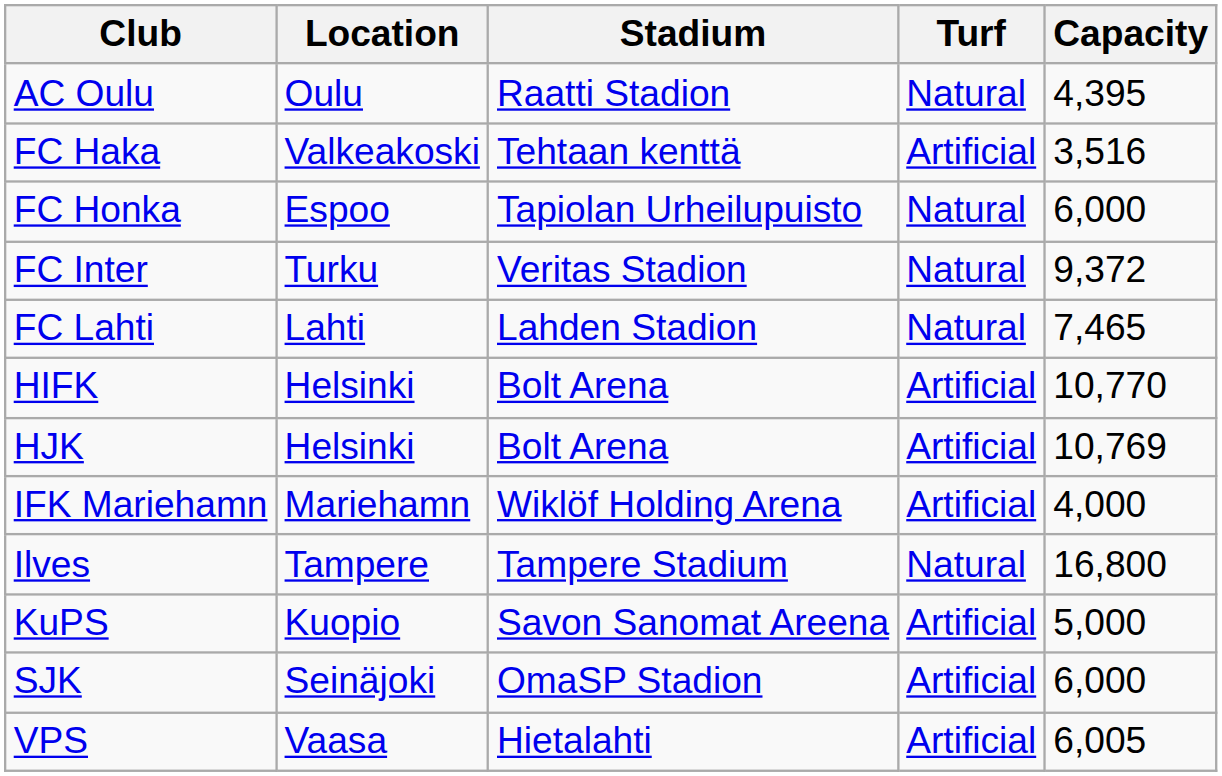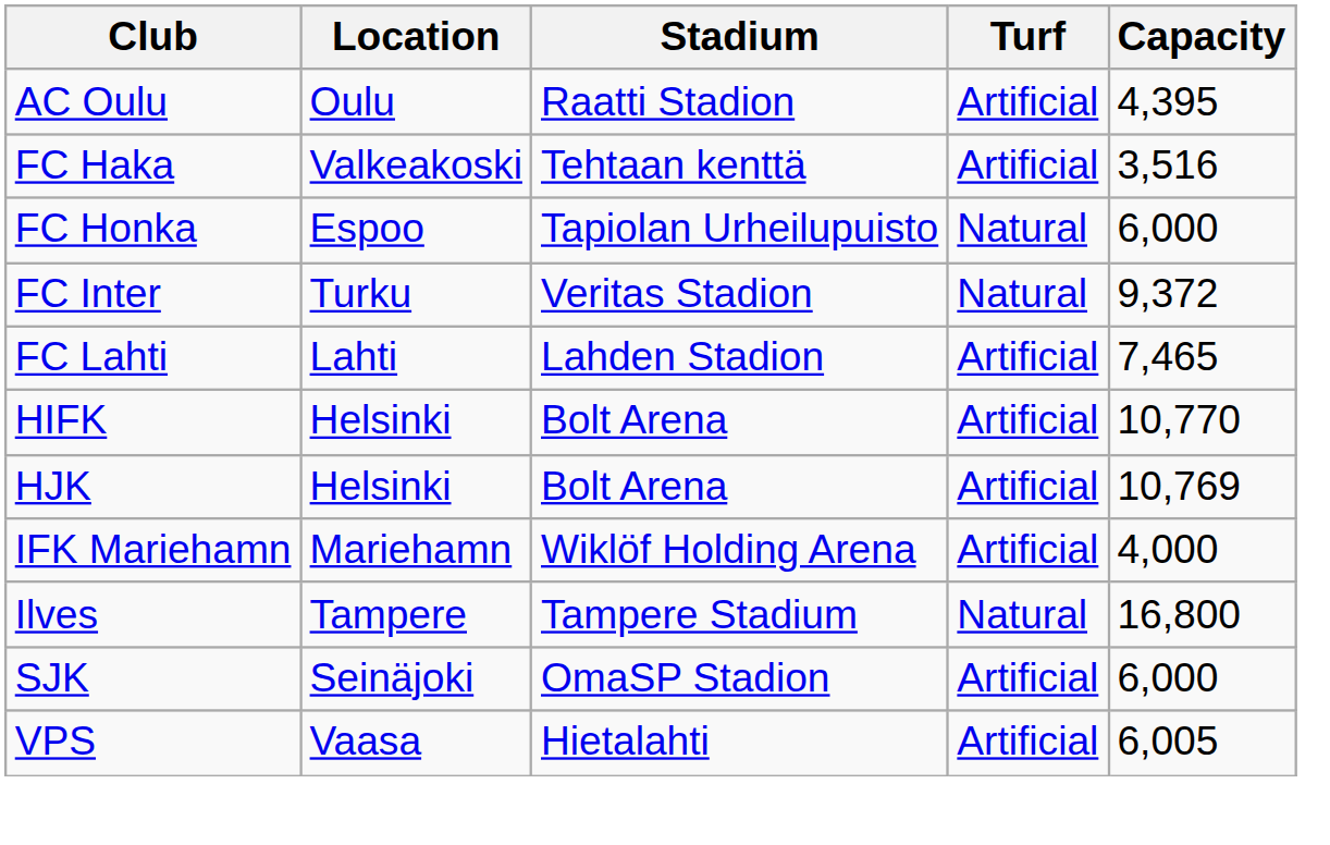 <table class="wikitable sortable">
 <tr>
 <th>Club</th>
 <th>Location</th>
 <th>Stadium</th>
 <th>Turf</th>
 <th>Capacity</th>
 </tr>
 <tr>
 <td><a href='#'>AC Oulu</a></td>
 <td><a href='#'>Oulu</a></td>
 <td><a href='#'>Raatti Stadion</a></td>
-<td><a href='#'>Natural</a></td>
+<td><a href='#'>Artificial</a></td>
 <td>4,395</td>
 </tr>
 <tr>
 <td><a href='#'>FC Haka</a></td>
 <td><a href='#'>Valkeakoski</a></td>
 <td><a href='#'>Tehtaan kenttä</a></td>
 <td><a href='#'>Artificial</a></td>
 <td>3,516</td>
 </tr>
 <tr>
 <td><a href='#'>FC Honka</a></td>
 <td><a href='#'>Espoo</a></td>
 <td><a href='#'>Tapiolan Urheilupuisto</a></td>
 <td><a href='#'>Natural</a></td>
 <td>6,000</td>
 </tr>
 <tr>
 <td><a href='#'>FC Inter</a></td>
 <td><a href='#'>Turku</a></td>
 <td><a href='#'>Veritas Stadion</a></td>
 <td><a href='#'>Natural</a></td>
 <td>9,372</td>
 </tr>
 <tr>
 <td><a href='#'>FC Lahti</a></td>
 <td><a href='#'>Lahti</a></td>
 <td><a href='#'>Lahden Stadion</a></td>
-<td><a href='#'>Natural</a></td>
+<td><a href='#'>Artificial</a></td>
 <td>7,465</td>
 </tr>
 <tr>
 <td><a href='#'>HIFK</a></td>
 <td><a href='#'>Helsinki</a></td>
 <td><a href='#'>Bolt Arena</a></td>
 <td><a href='#'>Artificial</a></td>
 <td>10,770</td>
 </tr>
 <tr>
 <td><a href='#'>HJK</a></td>
 <td><a href='#'>Helsinki</a></td>
 <td><a href='#'>Bolt Arena</a></td>
 <td><a href='#'>Artificial</a></td>
 <td>10,769</td>
 </tr>
 <tr>
 <td><a href='#'>IFK Mariehamn</a></td>
 <td><a href='#'>Mariehamn</a></td>
 <td><a href='#'>Wiklöf Holding Arena</a></td>
 <td><a href='#'>Artificial</a></td>
 <td>4,000</td>
 </tr>
 <tr>
 <td><a href='#'>Ilves</a></td>
 <td><a href='#'>Tampere</a></td>
 <td><a href='#'>Tampere Stadium</a></td>
 <td><a href='#'>Natural</a></td>
 <td>16,800</td>
 </tr>
 <tr>
-<td><a href='#'>KuPS</a></td>
-<td><a href='#'>Kuopio</a></td>
-<td><a href='#'>Savon Sanomat Areena</a></td>
-<td><a href='#'>Artificial</a></td>
-<td>5,000</td>
-</tr>
-<tr>
 <td><a href='#'>SJK</a></td>
 <td><a href='#'>Seinäjoki</a></td>
 <td><a href='#'>OmaSP Stadion</a></td>
 <td><a href='#'>Artificial</a></td>
 <td>6,000</td>
 </tr>
 <tr>
 <td><a href='#'>VPS</a></td>
 <td><a href='#'>Vaasa</a></td>
 <td><a href='#'>Hietalahti</a></td>
 <td><a href='#'>Artificial</a></td>
 <td>6,005</td>
 </tr>
 </table>
